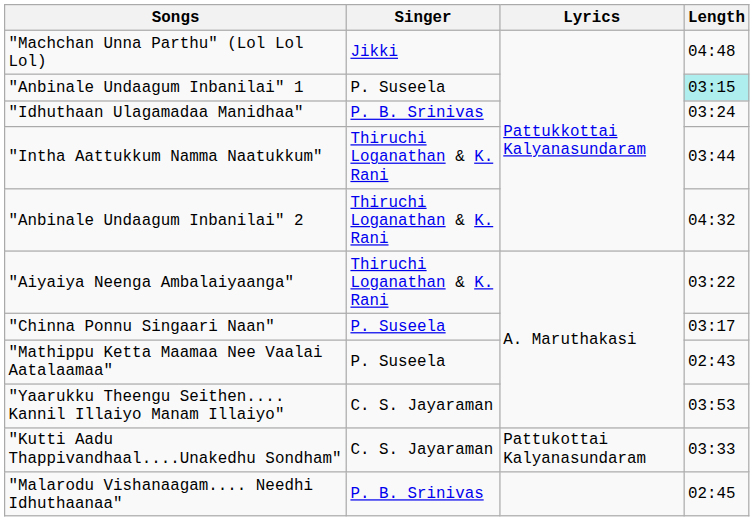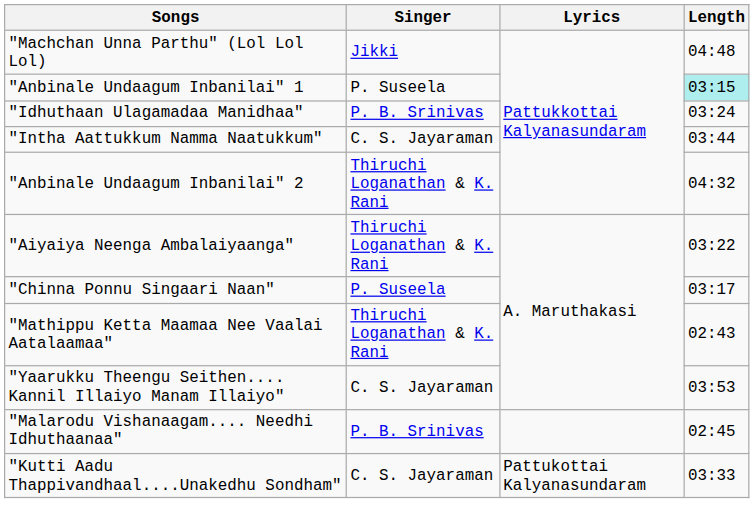 <table class="wikitable">
 <tr>
 <th>Songs</th>
 <th>Singer</th>
 <th>Lyrics</th>
 <th>Length</th>
 </tr>
 <tr>
 <td>"Machchan Unna Parthu" (Lol Lol Lol)</td>
 <td><a href='#'>Jikki</a></td>
 <td rowspan=5><a href='#'>Pattukkottai Kalyanasundaram</a></td>
 <td>04:48</td>
 </tr>
 <tr>
 <td>"Anbinale Undaagum Inbanilai" 1</td>
 <td>P. Suseela</td>
 <td style="background: paleturquoise;">03:15</td>
 </tr>
 <tr>
 <td>"Idhuthaan Ulagamadaa Manidhaa"</td>
 <td><a href='#'>P. B. Srinivas</a></td>
 <td>03:24</td>
 </tr>
 <tr>
 <td>"Intha Aattukkum Namma Naatukkum"</td>
-<td><a href='#'>Thiruchi Loganathan</a> & <a href='#'>K. Rani</a></td>
+<td>C. S. Jayaraman</td>
 <td>03:44</td>
 </tr>
 <tr>
 <td>"Anbinale Undaagum Inbanilai" 2</td>
 <td><a href='#'>Thiruchi Loganathan</a> & <a href='#'>K. Rani</a></td>
 <td>04:32</td>
 </tr>
 <tr>
 <td>"Aiyaiya Neenga Ambalaiyaanga"</td>
 <td><a href='#'>Thiruchi Loganathan</a> & <a href='#'>K. Rani</a></td>
 <td rowspan=4>A. Maruthakasi</td>
 <td>03:22</td>
 </tr>
 <tr>
 <td>"Chinna Ponnu Singaari Naan"</td>
 <td><a href='#'>P. Suseela</a></td>
 <td>03:17</td>
 </tr>
 <tr>
 <td>"Mathippu Ketta Maamaa Nee Vaalai Aatalaamaa"</td>
-<td>P. Suseela</td>
+<td><a href='#'>Thiruchi Loganathan</a> & <a href='#'>K. Rani</a></td>
 <td>02:43</td>
 </tr>
 <tr>
 <td>"Yaarukku Theengu Seithen.... Kannil Illaiyo Manam Illaiyo"</td>
 <td>C. S. Jayaraman</td>
 <td>03:53</td>
 </tr>
 <tr>
+<td>"Malarodu Vishanaagam.... Needhi Idhuthaanaa"</td>
+<td><a href='#'>P. B. Srinivas</a></td>
+<td></td>
+<td>02:45</td>
+</tr>
+<tr>
 <td>"Kutti Aadu Thappivandhaal....Unakedhu Sondham"</td>
 <td>C. S. Jayaraman</td>
 <td>Pattukottai Kalyanasundaram</td>
 <td>03:33</td>
 </tr>
-<tr>
-<td>"Malarodu Vishanaagam.... Needhi Idhuthaanaa"</td>
-<td><a href='#'>P. B. Srinivas</a></td>
-<td></td>
-<td>02:45</td>
-</tr>
 </table>
